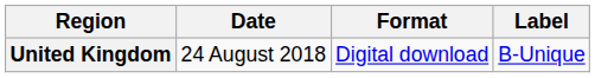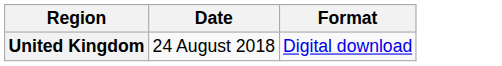 <table class="wikitable plainrowheaders" style="text-align:center">
 <tr>
 <th>Region</th>
 <th>Date</th>
 <th>Format</th>
-<th>Label</th>
 </tr>
 <tr>
 <th scope="row">United Kingdom</th>
 <td>24 August 2018</td>
 <td><a href='#'>Digital download</a></td>
-<td><a href='#'>B-Unique</a></td>
 </tr>
 </table>
